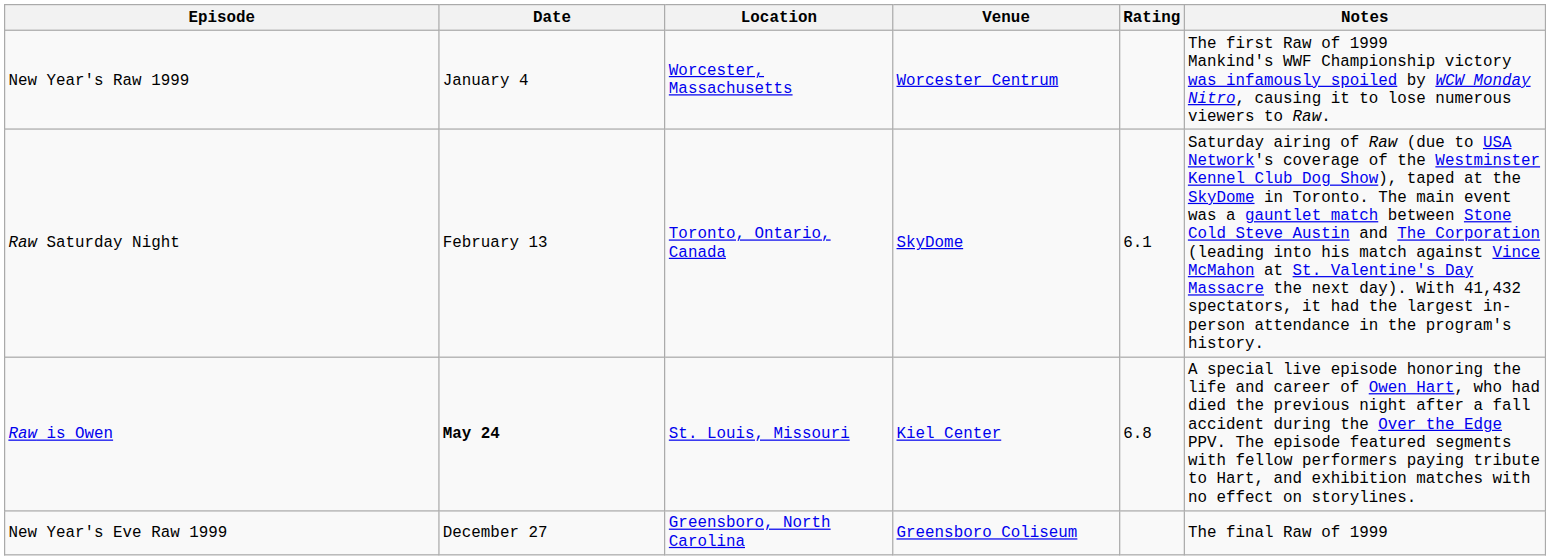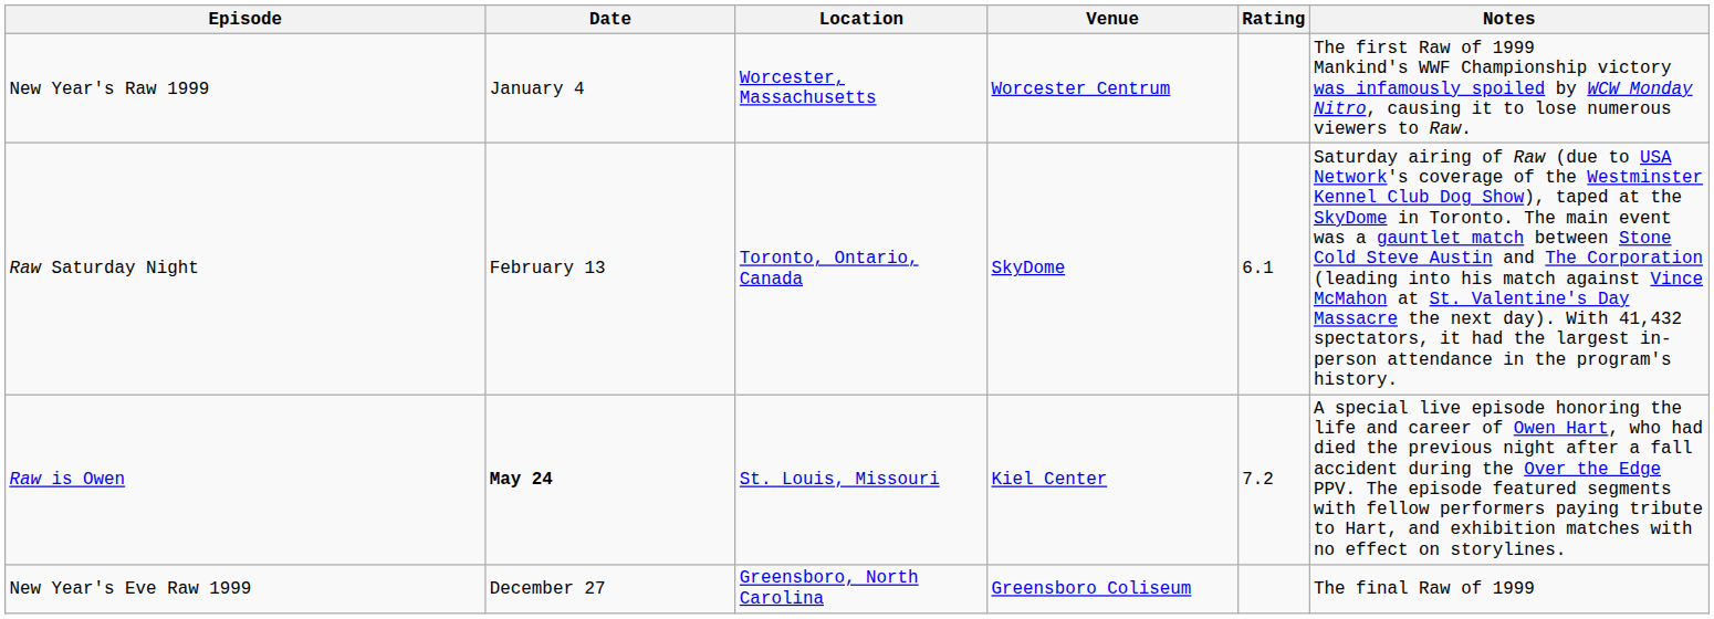 <table class="wikitable plainrowheaders sortable" style="width:100%;">
 <tr>
 <th style="width:29%;">Episode</th>
 <th style="width:15%;">Date</th>
 <th style="width:15%;">Location</th>
 <th style="width:15%;">Venue</th>
 <th style="width:2%;">Rating</th>
 <th style="width:99%;">Notes</th>
 </tr>
 <tr>
 <td>New Year's Raw 1999</td>
 <td>January 4</td>
 <td><a href='#'>Worcester, Massachusetts</a></td>
 <td><a href='#'>Worcester Centrum</a></td>
 <td></td>
 <td>The first Raw of 1999<br>Mankind's WWF Championship victory <a href='#'>was infamously spoiled</a> by <em><a href='#'>WCW Monday Nitro</a></em>, causing it to lose numerous viewers to <em>Raw</em>.</td>
 </tr>
 <tr>
 <td><em>Raw</em> Saturday Night</td>
 <td>February 13</td>
 <td><a href='#'>Toronto, Ontario, Canada</a></td>
 <td><a href='#'>SkyDome</a></td>
 <td>6.1</td>
 <td>Saturday airing of <em>Raw</em> (due to <a href='#'>USA Network</a>'s coverage of the <a href='#'>Westminster Kennel Club Dog Show</a>), taped at the <a href='#'>SkyDome</a> in Toronto. The main event was a <a href='#'>gauntlet match</a> between <a href='#'>Stone Cold Steve Austin</a> and <a href='#'>The Corporation</a> (leading into his match against <a href='#'>Vince McMahon</a> at <a href='#'>St. Valentine's Day Massacre</a> the next day). With 41,432 spectators, it had the largest in-person attendance in the program's history.</td>
 </tr>
 <tr>
 <td><a href='#'><em>Raw</em> is Owen</a></td>
 <td><strong>May 24</strong></td>
 <td><a href='#'>St. Louis, Missouri</a></td>
 <td><a href='#'>Kiel Center</a></td>
-<td>6.8</td>
+<td>7.2</td>
 <td>A special live episode honoring the life and career of <a href='#'>Owen Hart</a>, who had died the previous night after a fall accident during the <a href='#'>Over the Edge</a> PPV. The episode featured segments with fellow performers paying tribute to Hart, and exhibition matches with no effect on storylines.</td>
 </tr>
 <tr>
 <td>New Year's Eve Raw 1999</td>
 <td>December 27</td>
 <td><a href='#'>Greensboro, North Carolina</a></td>
 <td><a href='#'>Greensboro Coliseum</a></td>
 <td></td>
 <td>The final Raw of 1999</td>
 </tr>
 </table>
